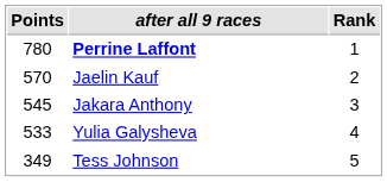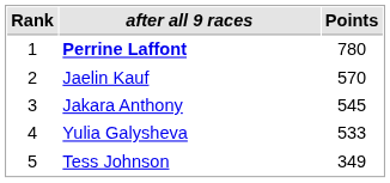 <table cellspacing="1" cellpadding="3" style="border:1px solid #aaa; font-size:86%;">
 <tr style="background:#e4e4e4;">
+<th style="border-bottom:1px solid #aaa; width:10px;">Rank</th>
+<th style="border-bottom:1px solid #aaa; width:200px;"><em>after all 9 races</em></th>
 <th style="border-bottom:1px solid #aaa; width:20px;">Points</th>
-<th style="border-bottom:1px solid #aaa; width:200px;"><em>after all 9 races</em></th>
-<th style="border-bottom:1px solid #aaa; width:10px;">Rank</th>
 </tr>
 <tr>
+<td align=center>1</td>
+<td><strong> <a href='#'>Perrine Laffont</a></strong></td>
 <td align=center>780</td>
-<td><strong> <a href='#'>Perrine Laffont</a></strong></td>
-<td align=center>1</td>
 </tr>
 <tr>
+<td align=center>2</td>
+<td> <a href='#'>Jaelin Kauf</a></td>
 <td align=center>570</td>
-<td> <a href='#'>Jaelin Kauf</a></td>
-<td align=center>2</td>
 </tr>
 <tr>
+<td align=center>3</td>
+<td> <a href='#'>Jakara Anthony</a></td>
 <td align=center>545</td>
-<td> <a href='#'>Jakara Anthony</a></td>
-<td align=center>3</td>
 </tr>
 <tr>
+<td align=center>4</td>
+<td> <a href='#'>Yulia Galysheva</a></td>
 <td align=center>533</td>
-<td> <a href='#'>Yulia Galysheva</a></td>
-<td align=center>4</td>
 </tr>
 <tr>
+<td align=center>5</td>
+<td> <a href='#'>Tess Johnson</a></td>
 <td align=center>349</td>
-<td> <a href='#'>Tess Johnson</a></td>
-<td align=center>5</td>
 </tr>
 </table>
